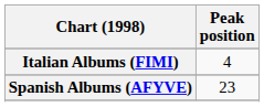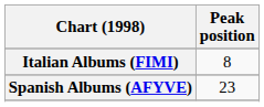 <table class="wikitable sortable plainrowheaders">
 <tr>
 <th>Chart (1998)</th>
 <th>Peak<br>position</th>
 </tr>
 <tr>
 </tr>
 <tr>
 </tr>
 <tr>
 </tr>
 <tr>
 </tr>
 <tr>
 </tr>
 <tr>
 </tr>
 <tr>
 </tr>
 <tr>
 </tr>
 <tr>
 <th scope="row">Italian Albums (<a href='#'>FIMI</a>)</th>
-<td align="center">4</td>
+<td align="center">8</td>
 </tr>
 <tr>
 </tr>
 <tr>
 </tr>
 <tr>
 </tr>
 <tr>
 <th scope="row">Spanish Albums (<a href='#'>AFYVE</a>)</th>
 <td align="center">23</td>
 </tr>
 <tr>
 </tr>
 <tr>
 </tr>
 <tr>
 </tr>
 <tr>
 </tr>
 <tr>
 </tr>
 <tr>
 </tr>
 </table>
